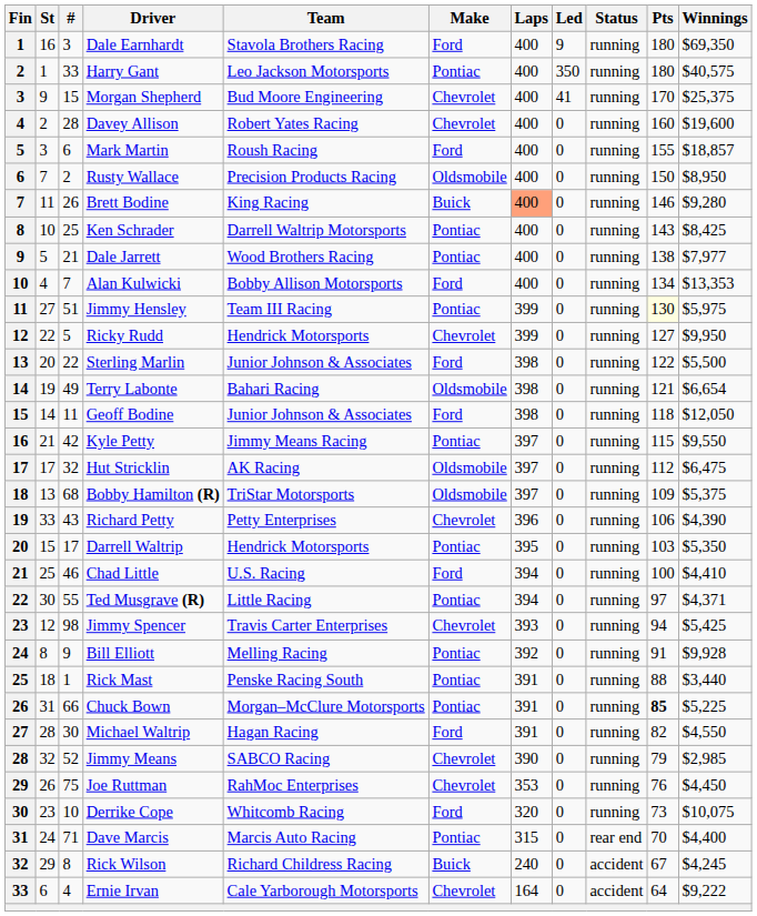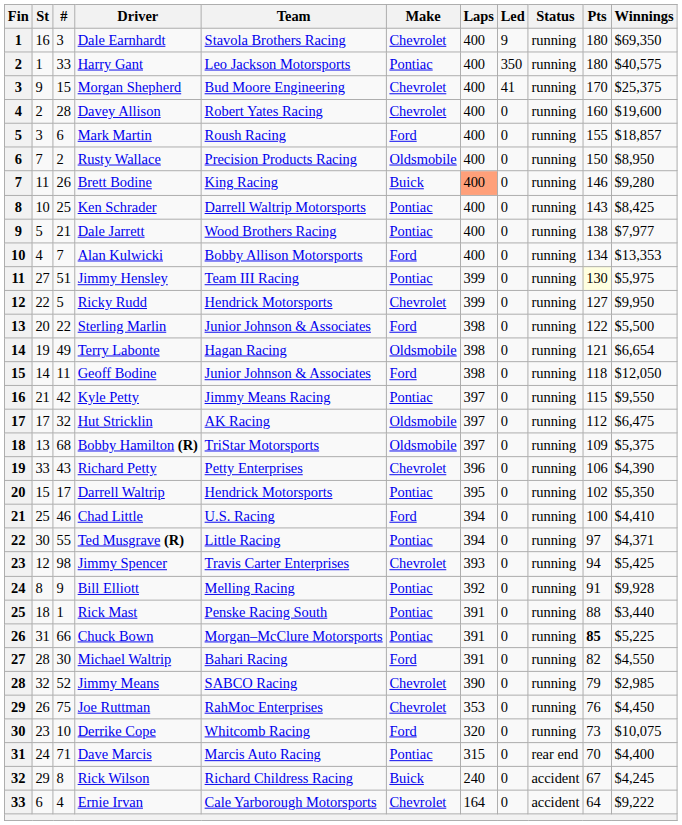 <table class="wikitable" style="font-size:95%">
 <tr>
 <th>Fin</th>
 <th>St</th>
 <th>#</th>
 <th>Driver</th>
 <th>Team</th>
 <th>Make</th>
 <th>Laps</th>
 <th>Led</th>
 <th>Status</th>
 <th>Pts</th>
 <th>Winnings</th>
 </tr>
 <tr>
 <th>1</th>
 <td>16</td>
 <td>3</td>
 <td><a href='#'>Dale Earnhardt</a></td>
 <td><a href='#'>Stavola Brothers Racing</a></td>
-<td><a href='#'>Ford</a></td>
+<td><a href='#'>Chevrolet</a></td>
 <td>400</td>
 <td>9</td>
 <td>running</td>
 <td>180</td>
 <td>$69,350</td>
 </tr>
 <tr>
 <th>2</th>
 <td>1</td>
 <td>33</td>
 <td><a href='#'>Harry Gant</a></td>
 <td><a href='#'>Leo Jackson Motorsports</a></td>
 <td><a href='#'>Pontiac</a></td>
 <td>400</td>
 <td>350</td>
 <td>running</td>
 <td>180</td>
 <td>$40,575</td>
 </tr>
 <tr>
 <th>3</th>
 <td>9</td>
 <td>15</td>
 <td><a href='#'>Morgan Shepherd</a></td>
 <td><a href='#'>Bud Moore Engineering</a></td>
 <td><a href='#'>Chevrolet</a></td>
 <td>400</td>
 <td>41</td>
 <td>running</td>
 <td>170</td>
 <td>$25,375</td>
 </tr>
 <tr>
 <th>4</th>
 <td>2</td>
 <td>28</td>
 <td><a href='#'>Davey Allison</a></td>
 <td><a href='#'>Robert Yates Racing</a></td>
 <td><a href='#'>Chevrolet</a></td>
 <td>400</td>
 <td>0</td>
 <td>running</td>
 <td>160</td>
 <td>$19,600</td>
 </tr>
 <tr>
 <th>5</th>
 <td>3</td>
 <td>6</td>
 <td><a href='#'>Mark Martin</a></td>
 <td><a href='#'>Roush Racing</a></td>
 <td><a href='#'>Ford</a></td>
 <td>400</td>
 <td>0</td>
 <td>running</td>
 <td>155</td>
 <td>$18,857</td>
 </tr>
 <tr>
 <th>6</th>
 <td>7</td>
 <td>2</td>
 <td><a href='#'>Rusty Wallace</a></td>
 <td><a href='#'>Precision Products Racing</a></td>
 <td><a href='#'>Oldsmobile</a></td>
 <td>400</td>
 <td>0</td>
 <td>running</td>
 <td>150</td>
 <td>$8,950</td>
 </tr>
 <tr>
 <th>7</th>
 <td>11</td>
 <td>26</td>
 <td><a href='#'>Brett Bodine</a></td>
 <td><a href='#'>King Racing</a></td>
 <td><a href='#'>Buick</a></td>
 <td style="background: lightsalmon;">400</td>
 <td>0</td>
 <td>running</td>
 <td>146</td>
 <td>$9,280</td>
 </tr>
 <tr>
 <th>8</th>
 <td>10</td>
 <td>25</td>
 <td><a href='#'>Ken Schrader</a></td>
 <td><a href='#'>Darrell Waltrip Motorsports</a></td>
 <td><a href='#'>Pontiac</a></td>
 <td>400</td>
 <td>0</td>
 <td>running</td>
 <td>143</td>
 <td>$8,425</td>
 </tr>
 <tr>
 <th>9</th>
 <td>5</td>
 <td>21</td>
 <td><a href='#'>Dale Jarrett</a></td>
 <td><a href='#'>Wood Brothers Racing</a></td>
 <td><a href='#'>Pontiac</a></td>
 <td>400</td>
 <td>0</td>
 <td>running</td>
 <td>138</td>
 <td>$7,977</td>
 </tr>
 <tr>
 <th>10</th>
 <td>4</td>
 <td>7</td>
 <td><a href='#'>Alan Kulwicki</a></td>
 <td><a href='#'>Bobby Allison Motorsports</a></td>
 <td><a href='#'>Ford</a></td>
 <td>400</td>
 <td>0</td>
 <td>running</td>
 <td>134</td>
 <td>$13,353</td>
 </tr>
 <tr>
 <th>11</th>
 <td>27</td>
 <td>51</td>
 <td><a href='#'>Jimmy Hensley</a></td>
 <td><a href='#'>Team III Racing</a></td>
 <td><a href='#'>Pontiac</a></td>
 <td>399</td>
 <td>0</td>
 <td>running</td>
 <td style="background: lightyellow;">130</td>
 <td>$5,975</td>
 </tr>
 <tr>
 <th>12</th>
 <td>22</td>
 <td>5</td>
 <td><a href='#'>Ricky Rudd</a></td>
 <td><a href='#'>Hendrick Motorsports</a></td>
 <td><a href='#'>Chevrolet</a></td>
 <td>399</td>
 <td>0</td>
 <td>running</td>
 <td>127</td>
 <td>$9,950</td>
 </tr>
 <tr>
 <th>13</th>
 <td>20</td>
 <td>22</td>
 <td><a href='#'>Sterling Marlin</a></td>
 <td><a href='#'>Junior Johnson & Associates</a></td>
 <td><a href='#'>Ford</a></td>
 <td>398</td>
 <td>0</td>
 <td>running</td>
 <td>122</td>
 <td>$5,500</td>
 </tr>
 <tr>
 <th>14</th>
 <td>19</td>
 <td>49</td>
 <td><a href='#'>Terry Labonte</a></td>
-<td><a href='#'>Bahari Racing</a></td>
+<td><a href='#'>Hagan Racing</a></td>
 <td><a href='#'>Oldsmobile</a></td>
 <td>398</td>
 <td>0</td>
 <td>running</td>
 <td>121</td>
 <td>$6,654</td>
 </tr>
 <tr>
 <th>15</th>
 <td>14</td>
 <td>11</td>
 <td><a href='#'>Geoff Bodine</a></td>
 <td><a href='#'>Junior Johnson & Associates</a></td>
 <td><a href='#'>Ford</a></td>
 <td>398</td>
 <td>0</td>
 <td>running</td>
 <td>118</td>
 <td>$12,050</td>
 </tr>
 <tr>
 <th>16</th>
 <td>21</td>
 <td>42</td>
 <td><a href='#'>Kyle Petty</a></td>
 <td><a href='#'>Jimmy Means Racing</a></td>
 <td><a href='#'>Pontiac</a></td>
 <td>397</td>
 <td>0</td>
 <td>running</td>
 <td>115</td>
 <td>$9,550</td>
 </tr>
 <tr>
 <th>17</th>
 <td>17</td>
 <td>32</td>
 <td><a href='#'>Hut Stricklin</a></td>
 <td><a href='#'>AK Racing</a></td>
 <td><a href='#'>Oldsmobile</a></td>
 <td>397</td>
 <td>0</td>
 <td>running</td>
 <td>112</td>
 <td>$6,475</td>
 </tr>
 <tr>
 <th>18</th>
 <td>13</td>
 <td>68</td>
 <td><a href='#'>Bobby Hamilton</a> <strong>(R)</strong></td>
 <td><a href='#'>TriStar Motorsports</a></td>
 <td><a href='#'>Oldsmobile</a></td>
 <td>397</td>
 <td>0</td>
 <td>running</td>
 <td>109</td>
 <td>$5,375</td>
 </tr>
 <tr>
 <th>19</th>
 <td>33</td>
 <td>43</td>
 <td><a href='#'>Richard Petty</a></td>
 <td><a href='#'>Petty Enterprises</a></td>
 <td><a href='#'>Chevrolet</a></td>
 <td>396</td>
 <td>0</td>
 <td>running</td>
 <td>106</td>
 <td>$4,390</td>
 </tr>
 <tr>
 <th>20</th>
 <td>15</td>
 <td>17</td>
 <td><a href='#'>Darrell Waltrip</a></td>
 <td><a href='#'>Hendrick Motorsports</a></td>
 <td><a href='#'>Pontiac</a></td>
 <td>395</td>
 <td>0</td>
 <td>running</td>
-<td>103</td>
+<td>102</td>
 <td>$5,350</td>
 </tr>
 <tr>
 <th>21</th>
 <td>25</td>
 <td>46</td>
 <td><a href='#'>Chad Little</a></td>
 <td><a href='#'>U.S. Racing</a></td>
 <td><a href='#'>Ford</a></td>
 <td>394</td>
 <td>0</td>
 <td>running</td>
 <td>100</td>
 <td>$4,410</td>
 </tr>
 <tr>
 <th>22</th>
 <td>30</td>
 <td>55</td>
 <td><a href='#'>Ted Musgrave</a> <strong>(R)</strong></td>
 <td><a href='#'>Little Racing</a></td>
 <td><a href='#'>Pontiac</a></td>
 <td>394</td>
 <td>0</td>
 <td>running</td>
 <td>97</td>
 <td>$4,371</td>
 </tr>
 <tr>
 <th>23</th>
 <td>12</td>
 <td>98</td>
 <td><a href='#'>Jimmy Spencer</a></td>
 <td><a href='#'>Travis Carter Enterprises</a></td>
 <td><a href='#'>Chevrolet</a></td>
 <td>393</td>
 <td>0</td>
 <td>running</td>
 <td>94</td>
 <td>$5,425</td>
 </tr>
 <tr>
 <th>24</th>
 <td>8</td>
 <td>9</td>
 <td><a href='#'>Bill Elliott</a></td>
 <td><a href='#'>Melling Racing</a></td>
 <td><a href='#'>Pontiac</a></td>
 <td>392</td>
 <td>0</td>
 <td>running</td>
 <td>91</td>
 <td>$9,928</td>
 </tr>
 <tr>
 <th>25</th>
 <td>18</td>
 <td>1</td>
 <td><a href='#'>Rick Mast</a></td>
 <td><a href='#'>Penske Racing South</a></td>
 <td><a href='#'>Pontiac</a></td>
 <td>391</td>
 <td>0</td>
 <td>running</td>
 <td>88</td>
 <td>$3,440</td>
 </tr>
 <tr>
 <th>26</th>
 <td>31</td>
 <td>66</td>
 <td><a href='#'>Chuck Bown</a></td>
 <td><a href='#'>Morgan–McClure Motorsports</a></td>
 <td><a href='#'>Pontiac</a></td>
 <td>391</td>
 <td>0</td>
 <td>running</td>
 <td><strong>85</strong></td>
 <td>$5,225</td>
 </tr>
 <tr>
 <th>27</th>
 <td>28</td>
 <td>30</td>
 <td><a href='#'>Michael Waltrip</a></td>
-<td><a href='#'>Hagan Racing</a></td>
+<td><a href='#'>Bahari Racing</a></td>
 <td><a href='#'>Ford</a></td>
 <td>391</td>
 <td>0</td>
 <td>running</td>
 <td>82</td>
 <td>$4,550</td>
 </tr>
 <tr>
 <th>28</th>
 <td>32</td>
 <td>52</td>
 <td><a href='#'>Jimmy Means</a></td>
 <td><a href='#'>SABCO Racing</a></td>
 <td><a href='#'>Chevrolet</a></td>
 <td>390</td>
 <td>0</td>
 <td>running</td>
 <td>79</td>
 <td>$2,985</td>
 </tr>
 <tr>
 <th>29</th>
 <td>26</td>
 <td>75</td>
 <td><a href='#'>Joe Ruttman</a></td>
 <td><a href='#'>RahMoc Enterprises</a></td>
 <td><a href='#'>Chevrolet</a></td>
 <td>353</td>
 <td>0</td>
 <td>running</td>
 <td>76</td>
 <td>$4,450</td>
 </tr>
 <tr>
 <th>30</th>
 <td>23</td>
 <td>10</td>
 <td><a href='#'>Derrike Cope</a></td>
 <td><a href='#'>Whitcomb Racing</a></td>
 <td><a href='#'>Ford</a></td>
 <td>320</td>
 <td>0</td>
 <td>running</td>
 <td>73</td>
 <td>$10,075</td>
 </tr>
 <tr>
 <th>31</th>
 <td>24</td>
 <td>71</td>
 <td><a href='#'>Dave Marcis</a></td>
 <td><a href='#'>Marcis Auto Racing</a></td>
 <td><a href='#'>Pontiac</a></td>
 <td>315</td>
 <td>0</td>
 <td>rear end</td>
 <td>70</td>
 <td>$4,400</td>
 </tr>
 <tr>
 <th>32</th>
 <td>29</td>
 <td>8</td>
 <td><a href='#'>Rick Wilson</a></td>
 <td><a href='#'>Richard Childress Racing</a></td>
 <td><a href='#'>Buick</a></td>
 <td>240</td>
 <td>0</td>
 <td>accident</td>
 <td>67</td>
 <td>$4,245</td>
 </tr>
 <tr>
 <th>33</th>
 <td>6</td>
 <td>4</td>
 <td><a href='#'>Ernie Irvan</a></td>
 <td><a href='#'>Cale Yarborough Motorsports</a></td>
 <td><a href='#'>Chevrolet</a></td>
 <td>164</td>
 <td>0</td>
 <td>accident</td>
 <td>64</td>
 <td>$9,222</td>
 </tr>
 <tr>
 <th colspan="11"></th>
 </tr>
 </table>
